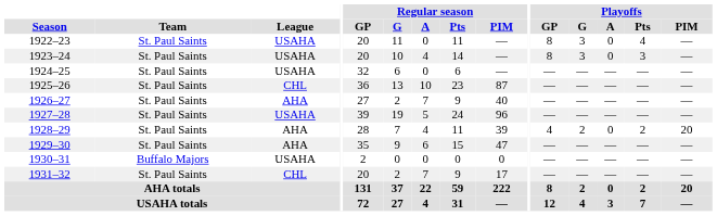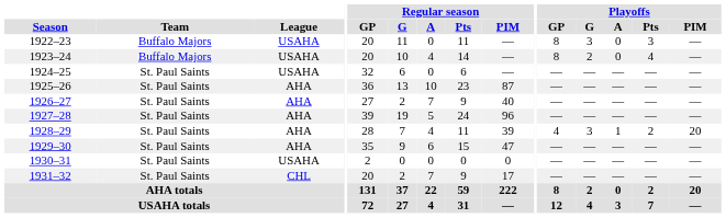 <table border="0" cellpadding="1" cellspacing="0" style="text-align:center; width:60em">
 <tr bgcolor="#e0e0e0">
 <th colspan="3" bgcolor="#ffffff"></th>
 <th rowspan="100" bgcolor="#ffffff"></th>
 <th colspan="5"><a href='#'>Regular season</a></th>
 <th rowspan="100" bgcolor="#ffffff"></th>
 <th colspan="5"><a href='#'>Playoffs</a></th>
 </tr>
 <tr bgcolor="#e0e0e0">
 <th><a href='#'>Season</a></th>
 <th>Team</th>
 <th>League</th>
 <th>GP</th>
 <th><a href='#'>G</a></th>
 <th><a href='#'>A</a></th>
 <th><a href='#'>Pts</a></th>
 <th><a href='#'>PIM</a></th>
 <th>GP</th>
 <th>G</th>
 <th>A</th>
 <th>Pts</th>
 <th>PIM</th>
 </tr>
 <tr>
 <td>1922–23</td>
-<td><a href='#'>St. Paul Saints</a></td>
+<td><a href='#'>Buffalo Majors</a></td>
 <td><a href='#'>USAHA</a></td>
 <td>20</td>
 <td>11</td>
 <td>0</td>
 <td>11</td>
 <td>—</td>
 <td>8</td>
 <td>3</td>
 <td>0</td>
-<td>4</td>
+<td>3</td>
 <td>—</td>
 </tr>
 <tr bgcolor="#f0f0f0">
 <td>1923–24</td>
-<td>St. Paul Saints</td>
+<td><a href='#'>Buffalo Majors</a></td>
 <td>USAHA</td>
 <td>20</td>
 <td>10</td>
 <td>4</td>
 <td>14</td>
 <td>—</td>
 <td>8</td>
-<td>3</td>
+<td>2</td>
 <td>0</td>
-<td>3</td>
+<td>4</td>
 <td>—</td>
 </tr>
 <tr>
 <td>1924–25</td>
 <td>St. Paul Saints</td>
 <td>USAHA</td>
 <td>32</td>
 <td>6</td>
 <td>0</td>
 <td>6</td>
 <td>—</td>
 <td>—</td>
 <td>—</td>
 <td>—</td>
 <td>—</td>
 <td>—</td>
 </tr>
 <tr bgcolor="#f0f0f0">
 <td>1925–26</td>
 <td>St. Paul Saints</td>
-<td><a href='#'>CHL</a></td>
+<td>AHA</td>
 <td>36</td>
 <td>13</td>
 <td>10</td>
 <td>23</td>
 <td>87</td>
 <td>—</td>
 <td>—</td>
 <td>—</td>
 <td>—</td>
 <td>—</td>
 </tr>
 <tr>
 <td><a href='#'>1926–27</a></td>
 <td>St. Paul Saints</td>
 <td><a href='#'>AHA</a></td>
 <td>27</td>
 <td>2</td>
 <td>7</td>
 <td>9</td>
 <td>40</td>
 <td>—</td>
 <td>—</td>
 <td>—</td>
 <td>—</td>
 <td>—</td>
 </tr>
 <tr bgcolor="#f0f0f0">
 <td><a href='#'>1927–28</a></td>
 <td>St. Paul Saints</td>
-<td><a href='#'>USAHA</a></td>
+<td>AHA</td>
 <td>39</td>
 <td>19</td>
 <td>5</td>
 <td>24</td>
 <td>96</td>
 <td>—</td>
 <td>—</td>
 <td>—</td>
 <td>—</td>
 <td>—</td>
 </tr>
 <tr>
 <td><a href='#'>1928–29</a></td>
 <td>St. Paul Saints</td>
 <td>AHA</td>
 <td>28</td>
 <td>7</td>
 <td>4</td>
 <td>11</td>
 <td>39</td>
 <td>4</td>
-<td>2</td>
-<td>0</td>
+<td>3</td>
+<td>1</td>
 <td>2</td>
 <td>20</td>
 </tr>
 <tr bgcolor="#f0f0f0">
 <td><a href='#'>1929–30</a></td>
 <td>St. Paul Saints</td>
 <td>AHA</td>
 <td>35</td>
 <td>9</td>
 <td>6</td>
 <td>15</td>
 <td>47</td>
 <td>—</td>
 <td>—</td>
 <td>—</td>
 <td>—</td>
 <td>—</td>
 </tr>
 <tr>
 <td><a href='#'>1930–31</a></td>
-<td><a href='#'>Buffalo Majors</a></td>
+<td>St. Paul Saints</td>
 <td>USAHA</td>
 <td>2</td>
 <td>0</td>
 <td>0</td>
 <td>0</td>
 <td>0</td>
 <td>—</td>
 <td>—</td>
 <td>—</td>
 <td>—</td>
 <td>—</td>
 </tr>
 <tr bgcolor="#f0f0f0">
 <td><a href='#'>1931–32</a></td>
 <td>St. Paul Saints</td>
 <td><a href='#'>CHL</a></td>
 <td>20</td>
 <td>2</td>
 <td>7</td>
 <td>9</td>
 <td>17</td>
 <td>—</td>
 <td>—</td>
 <td>—</td>
 <td>—</td>
 <td>—</td>
 </tr>
 <tr bgcolor="#e0e0e0">
 <th colspan="3">AHA totals</th>
 <th>131</th>
 <th>37</th>
 <th>22</th>
 <th>59</th>
 <th>222</th>
 <th>8</th>
 <th>2</th>
 <th>0</th>
 <th>2</th>
 <th>20</th>
 </tr>
 <tr bgcolor="#e0e0e0">
 <th colspan="3">USAHA totals</th>
 <th>72</th>
 <th>27</th>
 <th>4</th>
 <th>31</th>
 <th>—</th>
 <th>12</th>
 <th>4</th>
 <th>3</th>
 <th>7</th>
 <th>—</th>
 </tr>
 </table>
